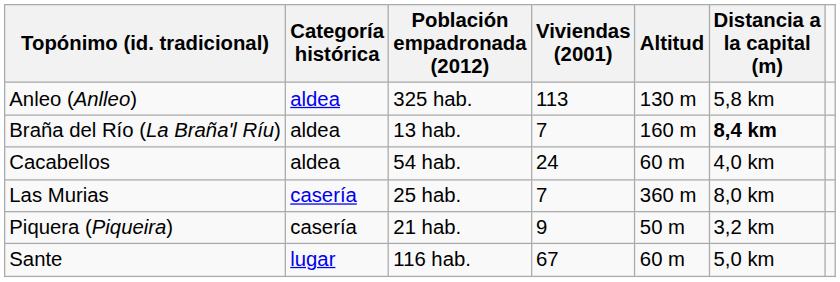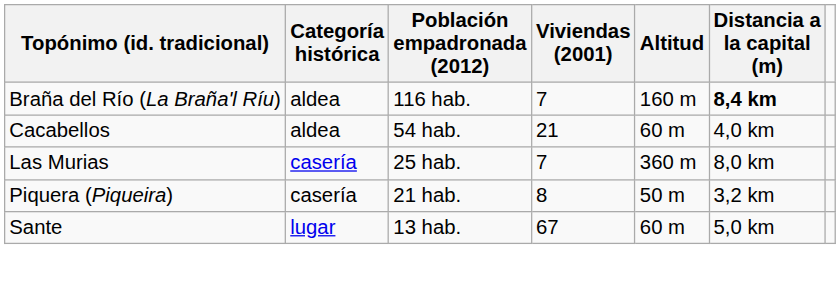 <table class="wikitable col1izq col2izq col3cen col4der col5cen col6der col7der" border="1">
 <tr>
 <th>Topónimo (id. tradicional)</th>
 <th>Categoría<br>histórica</th>
 <th>Población<br>empadronada<br>(2012)</th>
 <th>Viviendas<br>(2001)</th>
 <th>Altitud</th>
 <th>Distancia a<br>la capital<br>(m)</th>
 </tr>
 <tr>
-<td>Anleo (<em>Anlleo</em>)</td>
-<td><a href='#'>aldea</a></td>
-<td>325 hab.</td>
-<td>113</td>
-<td>130 m</td>
-<td>5,8 km</td>
-<td></td>
-</tr>
-<tr>
 <td>Braña del Río (<em>La Braña'l Ríu</em>)</td>
 <td>aldea</td>
-<td>13 hab.</td>
+<td>116 hab.</td>
 <td>7</td>
 <td>160 m</td>
 <td><strong>8,4 km</strong></td>
 <td></td>
 </tr>
 <tr>
 <td>Cacabellos</td>
 <td>aldea</td>
 <td>54 hab.</td>
-<td>24</td>
+<td>21</td>
 <td>60 m</td>
 <td>4,0 km</td>
 <td></td>
 </tr>
 <tr>
 <td>Las Murias</td>
 <td><a href='#'>casería</a></td>
 <td>25 hab.</td>
 <td>7</td>
 <td>360 m</td>
 <td>8,0 km</td>
 <td></td>
 </tr>
 <tr>
 <td>Piquera (<em>Piqueira</em>)</td>
 <td>casería</td>
 <td>21 hab.</td>
-<td>9</td>
+<td>8</td>
 <td>50 m</td>
 <td>3,2 km</td>
 <td></td>
 </tr>
 <tr>
 <td>Sante</td>
 <td><a href='#'>lugar</a></td>
-<td>116 hab.</td>
+<td>13 hab.</td>
 <td>67</td>
 <td>60 m</td>
 <td>5,0 km</td>
 </tr>
 </table>
